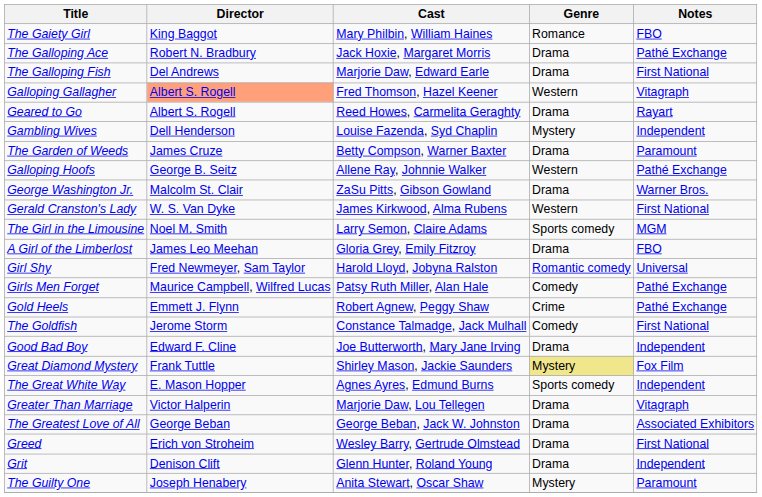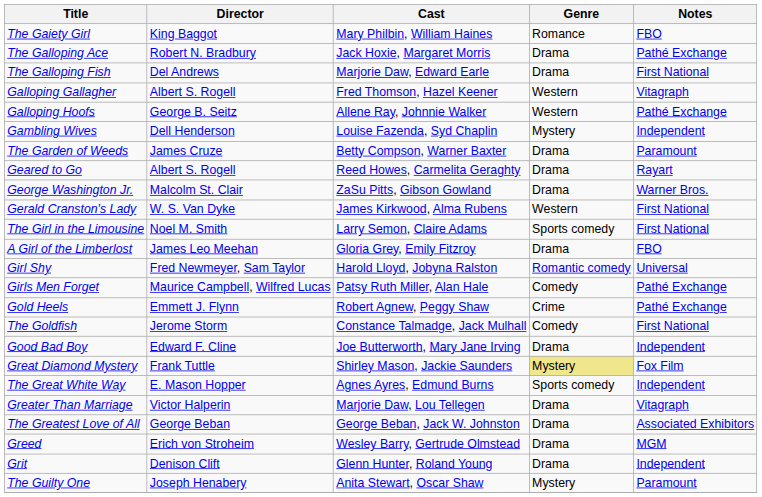 <table class="wikitable">
 <tr>
 <th>Title</th>
 <th>Director</th>
 <th>Cast</th>
 <th>Genre</th>
 <th>Notes</th>
 </tr>
 <tr>
 <td><em><a href='#'>The Gaiety Girl</a></em></td>
 <td><a href='#'>King Baggot</a></td>
 <td><a href='#'>Mary Philbin</a>, <a href='#'>William Haines</a></td>
 <td>Romance</td>
 <td><a href='#'>FBO</a></td>
 </tr>
 <tr>
 <td><em><a href='#'>The Galloping Ace</a></em></td>
 <td><a href='#'>Robert N. Bradbury</a></td>
 <td><a href='#'>Jack Hoxie</a>, <a href='#'>Margaret Morris</a></td>
 <td>Drama</td>
 <td><a href='#'>Pathé Exchange</a></td>
 </tr>
 <tr>
 <td><em><a href='#'>The Galloping Fish</a></em></td>
 <td><a href='#'>Del Andrews</a></td>
 <td><a href='#'>Marjorie Daw</a>, <a href='#'>Edward Earle</a></td>
 <td>Drama</td>
 <td><a href='#'>First National</a></td>
 </tr>
 <tr>
 <td><em><a href='#'>Galloping Gallagher</a></em></td>
-<td style="background: lightsalmon;"><a href='#'>Albert S. Rogell</a></td>
+<td><a href='#'>Albert S. Rogell</a></td>
 <td><a href='#'>Fred Thomson</a>, <a href='#'>Hazel Keener</a></td>
 <td>Western</td>
 <td><a href='#'>Vitagraph</a></td>
 </tr>
 <tr>
-<td><em><a href='#'>Geared to Go</a></em></td>
-<td><a href='#'>Albert S. Rogell</a></td>
-<td><a href='#'>Reed Howes</a>, <a href='#'>Carmelita Geraghty</a></td>
-<td>Drama</td>
-<td><a href='#'>Rayart</a></td>
+<td><em><a href='#'>Galloping Hoofs</a></em></td>
+<td><a href='#'>George B. Seitz</a></td>
+<td><a href='#'>Allene Ray</a>, <a href='#'>Johnnie Walker</a></td>
+<td>Western</td>
+<td><a href='#'>Pathé Exchange</a></td>
 </tr>
 <tr>
 <td><em><a href='#'>Gambling Wives</a></em></td>
 <td><a href='#'>Dell Henderson</a></td>
 <td><a href='#'>Louise Fazenda</a>, <a href='#'>Syd Chaplin</a></td>
 <td>Mystery</td>
 <td><a href='#'>Independent</a></td>
 </tr>
 <tr>
 <td><em><a href='#'>The Garden of Weeds</a></em></td>
 <td><a href='#'>James Cruze</a></td>
 <td><a href='#'>Betty Compson</a>, <a href='#'>Warner Baxter</a></td>
 <td>Drama</td>
 <td><a href='#'>Paramount</a></td>
 </tr>
 <tr>
-<td><em><a href='#'>Galloping Hoofs</a></em></td>
-<td><a href='#'>George B. Seitz</a></td>
-<td><a href='#'>Allene Ray</a>, <a href='#'>Johnnie Walker</a></td>
-<td>Western</td>
-<td><a href='#'>Pathé Exchange</a></td>
+<td><em><a href='#'>Geared to Go</a></em></td>
+<td><a href='#'>Albert S. Rogell</a></td>
+<td><a href='#'>Reed Howes</a>, <a href='#'>Carmelita Geraghty</a></td>
+<td>Drama</td>
+<td><a href='#'>Rayart</a></td>
 </tr>
 <tr>
 <td><em><a href='#'>George Washington Jr.</a></em></td>
 <td><a href='#'>Malcolm St. Clair</a></td>
 <td><a href='#'>ZaSu Pitts</a>, <a href='#'>Gibson Gowland</a></td>
 <td>Drama</td>
 <td><a href='#'>Warner Bros.</a></td>
 </tr>
 <tr>
 <td><em><a href='#'>Gerald Cranston's Lady</a></em></td>
 <td><a href='#'>W. S. Van Dyke</a></td>
 <td><a href='#'>James Kirkwood</a>, <a href='#'>Alma Rubens</a></td>
 <td>Western</td>
 <td><a href='#'>First National</a></td>
 </tr>
 <tr>
 <td><em><a href='#'>The Girl in the Limousine</a></em></td>
 <td><a href='#'>Noel M. Smith</a></td>
 <td><a href='#'>Larry Semon</a>, <a href='#'>Claire Adams</a></td>
 <td>Sports comedy</td>
-<td><a href='#'>MGM</a></td>
+<td><a href='#'>First National</a></td>
 </tr>
 <tr>
 <td><em><a href='#'>A Girl of the Limberlost</a></em></td>
 <td><a href='#'>James Leo Meehan</a></td>
 <td><a href='#'>Gloria Grey</a>, <a href='#'>Emily Fitzroy</a></td>
 <td>Drama</td>
 <td><a href='#'>FBO</a></td>
 </tr>
 <tr>
 <td><em><a href='#'>Girl Shy</a></em></td>
 <td><a href='#'>Fred Newmeyer</a>, <a href='#'>Sam Taylor</a></td>
 <td><a href='#'>Harold Lloyd</a>, <a href='#'>Jobyna Ralston</a></td>
 <td><a href='#'>Romantic comedy</a></td>
 <td><a href='#'>Universal</a></td>
 </tr>
 <tr>
 <td><em><a href='#'>Girls Men Forget</a></em></td>
 <td><a href='#'>Maurice Campbell</a>, <a href='#'>Wilfred Lucas</a></td>
 <td><a href='#'>Patsy Ruth Miller</a>, <a href='#'>Alan Hale</a></td>
 <td>Comedy</td>
 <td><a href='#'>Pathé Exchange</a></td>
 </tr>
 <tr>
 <td><em><a href='#'>Gold Heels</a></em></td>
 <td><a href='#'>Emmett J. Flynn</a></td>
 <td><a href='#'>Robert Agnew</a>, <a href='#'>Peggy Shaw</a></td>
 <td>Crime</td>
 <td><a href='#'>Pathé Exchange</a></td>
 </tr>
 <tr>
 <td><em><a href='#'>The Goldfish</a></em></td>
 <td><a href='#'>Jerome Storm</a></td>
 <td><a href='#'>Constance Talmadge</a>, <a href='#'>Jack Mulhall</a></td>
 <td>Comedy</td>
 <td><a href='#'>First National</a></td>
 </tr>
 <tr>
 <td><em><a href='#'>Good Bad Boy</a></em></td>
 <td><a href='#'>Edward F. Cline</a></td>
 <td><a href='#'>Joe Butterworth</a>, <a href='#'>Mary Jane Irving</a></td>
 <td>Drama</td>
 <td><a href='#'>Independent</a></td>
 </tr>
 <tr>
 <td><em><a href='#'>Great Diamond Mystery</a></em></td>
 <td><a href='#'>Frank Tuttle</a></td>
 <td><a href='#'>Shirley Mason</a>, <a href='#'>Jackie Saunders</a></td>
 <td style="background: khaki;">Mystery</td>
 <td><a href='#'>Fox Film</a></td>
 </tr>
 <tr>
 <td><em><a href='#'>The Great White Way</a></em></td>
 <td><a href='#'>E. Mason Hopper</a></td>
 <td><a href='#'>Agnes Ayres</a>, <a href='#'>Edmund Burns</a></td>
 <td>Sports comedy</td>
 <td><a href='#'>Independent</a></td>
 </tr>
 <tr>
 <td><em><a href='#'>Greater Than Marriage</a></em></td>
 <td><a href='#'>Victor Halperin</a></td>
 <td><a href='#'>Marjorie Daw</a>, <a href='#'>Lou Tellegen</a></td>
 <td>Drama</td>
 <td><a href='#'>Vitagraph</a></td>
 </tr>
 <tr>
 <td><em><a href='#'>The Greatest Love of All</a></em></td>
 <td><a href='#'>George Beban</a></td>
 <td><a href='#'>George Beban</a>, <a href='#'>Jack W. Johnston</a></td>
 <td>Drama</td>
 <td><a href='#'>Associated Exhibitors</a></td>
 </tr>
 <tr>
 <td><em><a href='#'>Greed</a></em></td>
 <td><a href='#'>Erich von Stroheim</a></td>
 <td><a href='#'>Wesley Barry</a>, <a href='#'>Gertrude Olmstead</a></td>
 <td>Drama</td>
-<td><a href='#'>First National</a></td>
+<td><a href='#'>MGM</a></td>
 </tr>
 <tr>
 <td><em><a href='#'>Grit</a></em></td>
 <td><a href='#'>Denison Clift</a></td>
 <td><a href='#'>Glenn Hunter</a>, <a href='#'>Roland Young</a></td>
 <td>Drama</td>
 <td><a href='#'>Independent</a></td>
 </tr>
 <tr>
 <td><em><a href='#'>The Guilty One</a></em></td>
 <td><a href='#'>Joseph Henabery</a></td>
 <td><a href='#'>Anita Stewart</a>, <a href='#'>Oscar Shaw</a></td>
 <td>Mystery</td>
 <td><a href='#'>Paramount</a></td>
 </tr>
 <tr>
 </tr>
 </table>
